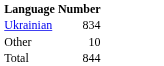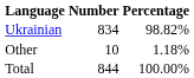 <table class="standard">
 <tr>
 <th>Language</th>
 <th>Number</th>
+<th>Percentage</th>
 </tr>
 <tr>
 <td><a href='#'>Ukrainian</a></td>
 <td align="right">834</td>
+<td align="right">98.82%</td>
 </tr>
 <tr>
 <td>Other</td>
 <td align="right">10</td>
+<td align="right">1.18%</td>
 </tr>
 <tr>
 <td>Total</td>
 <td align="right">844</td>
+<td align="right">100.00%</td>
 </tr>
 </table>
